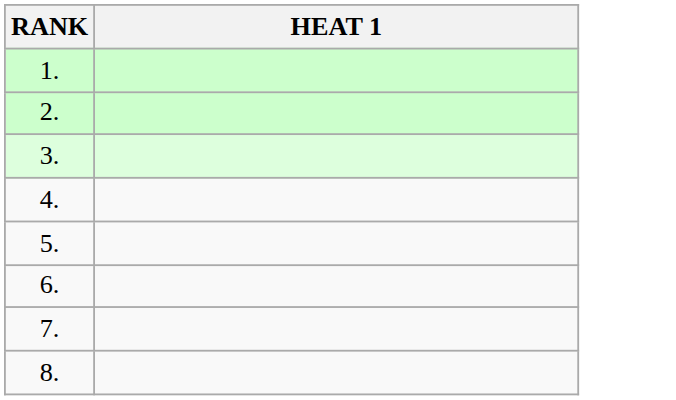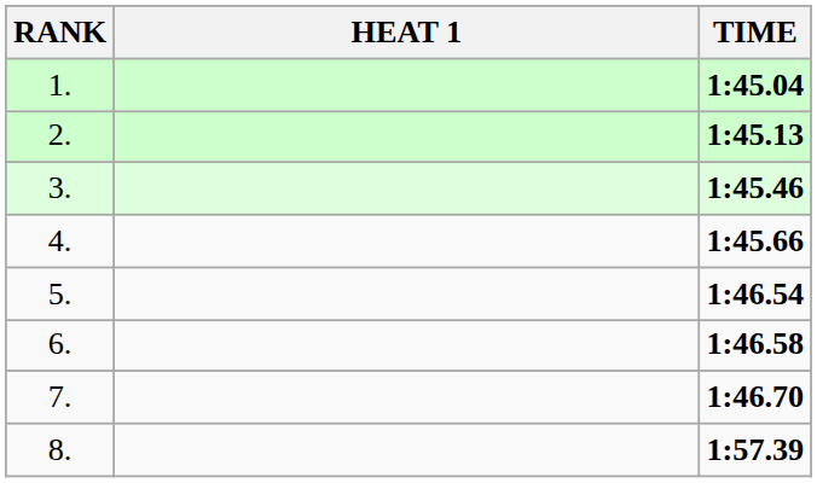 <table class="wikitable" style="border-collapse: collapse; font-size: 90%;">
 <tr>
 <th>RANK</th>
 <th align="left" style="width: 18em">HEAT 1</th>
+<th>TIME</th>
 </tr>
 <tr style="background:#ccffcc;">
 <td align="center">1.</td>
 <td></td>
+<td align="center"><strong>1:45.04</strong></td>
 </tr>
 <tr style="background:#ccffcc;">
 <td align="center">2.</td>
 <td></td>
+<td align="center"><strong>1:45.13</strong></td>
 </tr>
 <tr style="background:#ddffdd;">
 <td align="center">3.</td>
 <td></td>
+<td align="center"><strong>1:45.46</strong></td>
 </tr>
 <tr>
 <td align="center">4.</td>
 <td></td>
+<td align="center"><strong>1:45.66</strong></td>
 </tr>
 <tr>
 <td align="center">5.</td>
 <td></td>
+<td align="center"><strong>1:46.54</strong></td>
 </tr>
 <tr>
 <td align="center">6.</td>
 <td></td>
+<td align="center"><strong>1:46.58</strong></td>
 </tr>
 <tr>
 <td align="center">7.</td>
 <td></td>
+<td align="center"><strong>1:46.70</strong></td>
 </tr>
 <tr>
 <td align="center">8.</td>
 <td></td>
+<td align="center"><strong>1:57.39</strong></td>
 </tr>
 </table>
